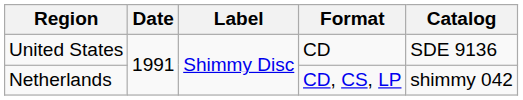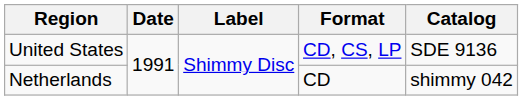 <table class="wikitable">
 <tr>
 <th>Region</th>
 <th>Date</th>
 <th>Label</th>
 <th>Format</th>
 <th>Catalog</th>
 </tr>
 <tr>
 <td>United States</td>
 <td rowspan="2">1991</td>
 <td rowspan="2"><a href='#'>Shimmy Disc</a></td>
-<td>CD</td>
+<td><a href='#'>CD</a>, <a href='#'>CS</a>, <a href='#'>LP</a></td>
 <td>SDE 9136</td>
 </tr>
 <tr>
 <td>Netherlands</td>
-<td><a href='#'>CD</a>, <a href='#'>CS</a>, <a href='#'>LP</a></td>
+<td>CD</td>
 <td>shimmy 042</td>
 </tr>
 </table>
